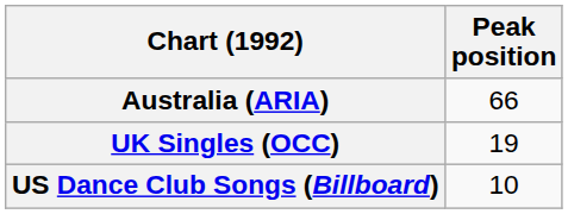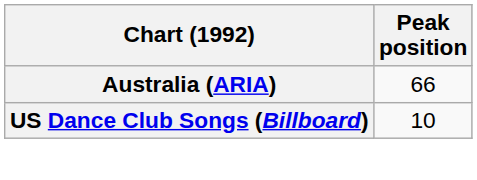 <table class="wikitable sortable plainrowheaders" style="text-align:center">
 <tr>
 <th scope="col">Chart (1992)</th>
 <th scope="col">Peak<br>position</th>
 </tr>
 <tr>
 <th scope="row">Australia (<a href='#'>ARIA</a>)</th>
 <td>66</td>
 </tr>
 <tr>
-<th scope="row"><a href='#'>UK Singles</a> (<a href='#'>OCC</a>)</th>
-<td>19</td>
-</tr>
-<tr>
 <th scope="row">US <a href='#'>Dance Club Songs</a> (<em><a href='#'>Billboard</a></em>)</th>
 <td>10</td>
 </tr>
 </table>
